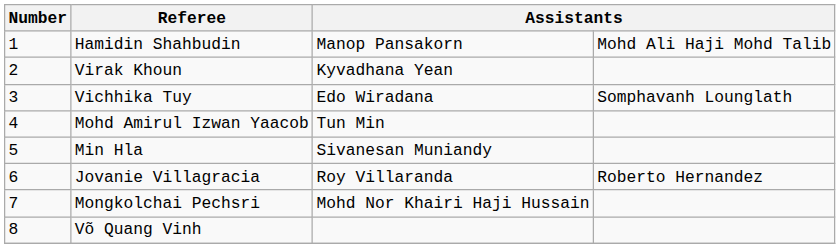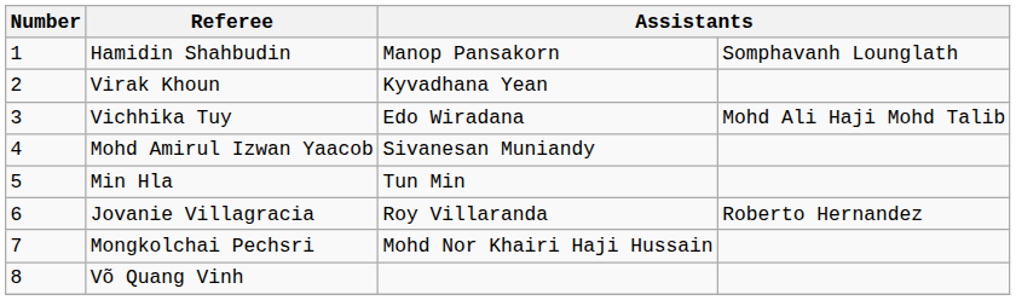 <table class="wikitable">
 <tr>
 <th>Number</th>
 <th>Referee</th>
 <th colspan="2">Assistants</th>
 </tr>
 <tr>
 <td>1</td>
 <td> Hamidin Shahbudin</td>
 <td> Manop Pansakorn</td>
-<td> Mohd Ali Haji Mohd Talib</td>
+<td> Somphavanh Lounglath</td>
 </tr>
 <tr>
 <td>2</td>
 <td> Virak Khoun</td>
 <td> Kyvadhana Yean</td>
 <td></td>
 </tr>
 <tr>
 <td>3</td>
 <td> Vichhika Tuy</td>
 <td> Edo Wiradana</td>
-<td> Somphavanh Lounglath</td>
+<td> Mohd Ali Haji Mohd Talib</td>
 </tr>
 <tr>
 <td>4</td>
 <td> Mohd Amirul Izwan Yaacob</td>
-<td> Tun Min</td>
+<td> Sivanesan Muniandy</td>
 <td></td>
 </tr>
 <tr>
 <td>5</td>
 <td> Min Hla</td>
-<td> Sivanesan Muniandy</td>
+<td> Tun Min</td>
 <td></td>
 </tr>
 <tr>
 <td>6</td>
 <td> Jovanie Villagracia</td>
 <td> Roy Villaranda</td>
 <td> Roberto Hernandez</td>
 </tr>
 <tr>
 <td>7</td>
 <td> Mongkolchai Pechsri</td>
 <td> Mohd Nor Khairi Haji Hussain</td>
 <td></td>
 </tr>
 <tr>
 <td>8</td>
 <td> Võ Quang Vinh</td>
 <td></td>
 <td></td>
 </tr>
 <tr>
 </tr>
 </table>
